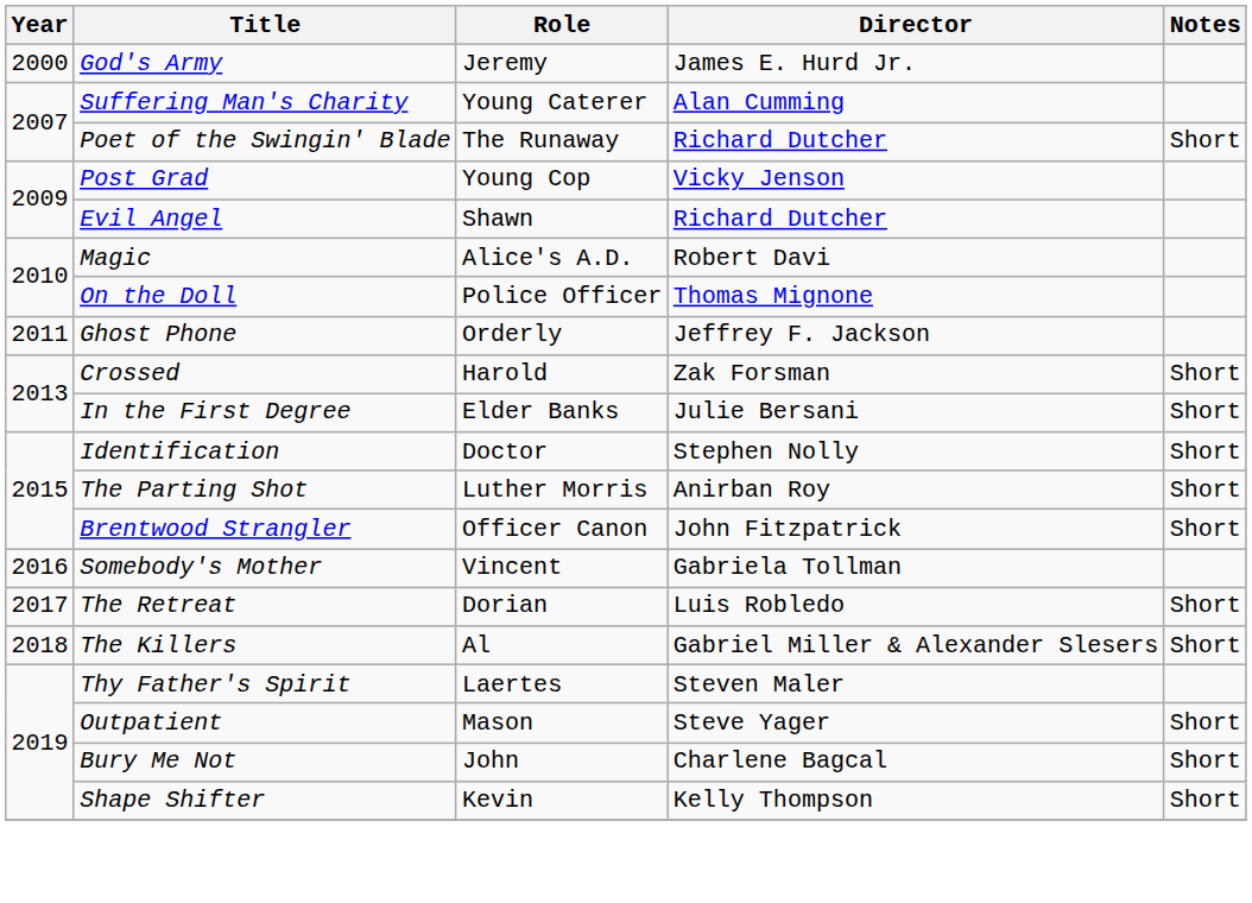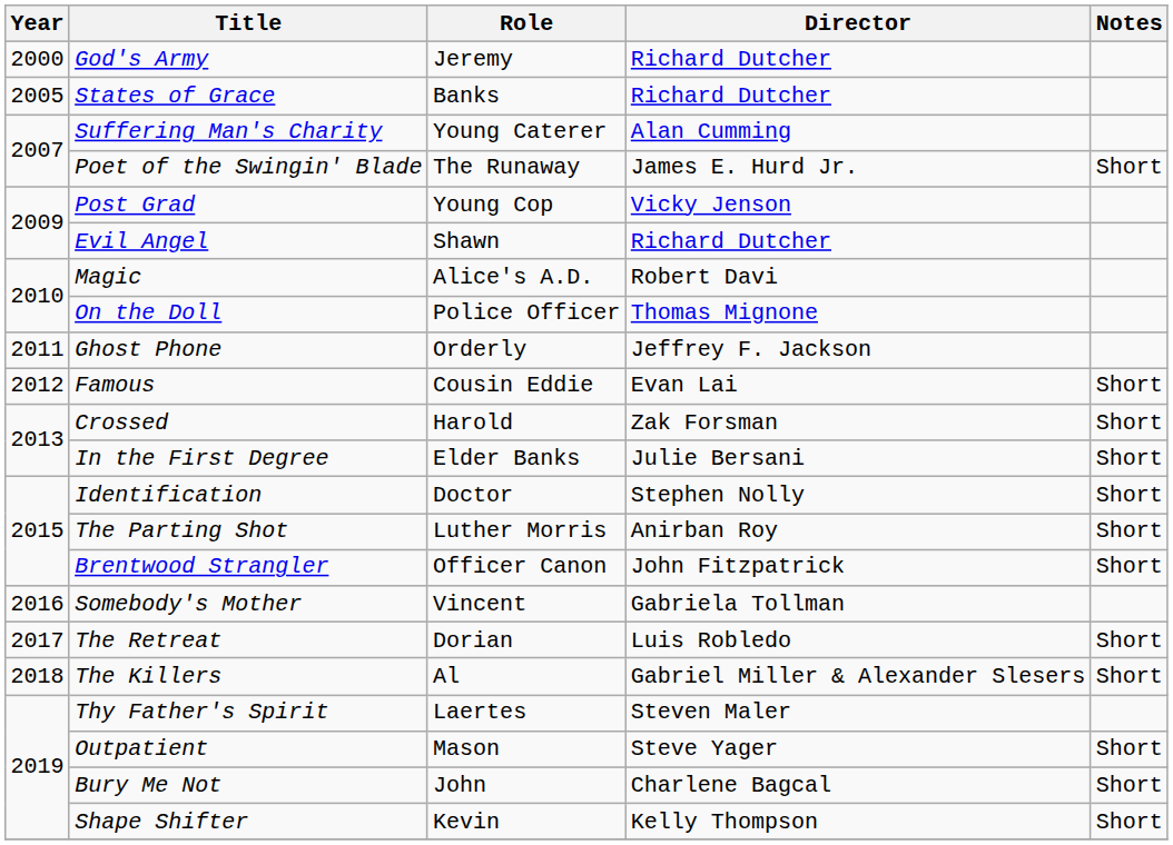 <table class="wikitable">
 <tr>
 <th>Year</th>
 <th>Title</th>
 <th>Role</th>
 <th>Director</th>
 <th>Notes</th>
 </tr>
 <tr>
 <td>2000</td>
 <td><em><a href='#'>God's Army</a></em></td>
 <td>Jeremy</td>
-<td>James E. Hurd Jr.</td>
+<td><a href='#'>Richard Dutcher</a></td>
+<td></td>
+</tr>
+<tr>
+<td>2005</td>
+<td><em><a href='#'>States of Grace</a></em></td>
+<td>Banks</td>
+<td><a href='#'>Richard Dutcher</a></td>
 <td></td>
 </tr>
 <tr>
 <td rowspan=2>2007</td>
 <td><em><a href='#'>Suffering Man's Charity</a></em></td>
 <td>Young Caterer</td>
 <td><a href='#'>Alan Cumming</a></td>
 <td></td>
 </tr>
 <tr>
 <td><em>Poet of the Swingin' Blade</em></td>
 <td>The Runaway</td>
-<td><a href='#'>Richard Dutcher</a></td>
+<td>James E. Hurd Jr.</td>
 <td>Short</td>
 </tr>
 <tr>
 <td rowspan=2>2009</td>
 <td><em><a href='#'>Post Grad</a></em></td>
 <td>Young Cop</td>
 <td><a href='#'>Vicky Jenson</a></td>
 <td></td>
 </tr>
 <tr>
 <td><em><a href='#'>Evil Angel</a></em></td>
 <td>Shawn</td>
 <td><a href='#'>Richard Dutcher</a></td>
 <td></td>
 </tr>
 <tr>
 <td rowspan=2>2010</td>
 <td><em>Magic</em></td>
 <td>Alice's A.D.</td>
 <td>Robert Davi</td>
 <td></td>
 </tr>
 <tr>
 <td><em><a href='#'>On the Doll</a></em></td>
 <td>Police Officer</td>
 <td><a href='#'>Thomas Mignone</a></td>
 <td></td>
 </tr>
 <tr>
 <td>2011</td>
 <td><em>Ghost Phone</em></td>
 <td>Orderly</td>
 <td>Jeffrey F. Jackson</td>
 <td></td>
+</tr>
+<tr>
+<td>2012</td>
+<td><em>Famous</em></td>
+<td>Cousin Eddie</td>
+<td>Evan Lai</td>
+<td>Short</td>
 </tr>
 <tr>
 <td rowspan=2>2013</td>
 <td><em>Crossed</em></td>
 <td>Harold</td>
 <td>Zak Forsman</td>
 <td>Short</td>
 </tr>
 <tr>
 <td><em>In the First Degree</em></td>
 <td>Elder Banks</td>
 <td>Julie Bersani</td>
 <td>Short</td>
 </tr>
 <tr>
 <td rowspan=3>2015</td>
 <td><em>Identification</em></td>
 <td>Doctor</td>
 <td>Stephen Nolly</td>
 <td>Short</td>
 </tr>
 <tr>
 <td><em>The Parting Shot</em></td>
 <td>Luther Morris</td>
 <td>Anirban Roy</td>
 <td>Short</td>
 </tr>
 <tr>
 <td><em><a href='#'>Brentwood Strangler</a></em></td>
 <td>Officer Canon</td>
 <td>John Fitzpatrick</td>
 <td>Short</td>
 </tr>
 <tr>
 <td>2016</td>
 <td><em>Somebody's Mother</em></td>
 <td>Vincent</td>
 <td>Gabriela Tollman</td>
 <td></td>
 </tr>
 <tr>
 <td>2017</td>
 <td><em>The Retreat</em></td>
 <td>Dorian</td>
 <td>Luis Robledo</td>
 <td>Short</td>
 </tr>
 <tr>
 <td>2018</td>
 <td><em>The Killers</em></td>
 <td>Al</td>
 <td>Gabriel Miller & Alexander Slesers</td>
 <td>Short</td>
 </tr>
 <tr>
 <td rowspan=4>2019</td>
 <td><em>Thy Father's Spirit</em></td>
 <td>Laertes</td>
 <td>Steven Maler</td>
 <td></td>
 </tr>
 <tr>
 <td><em>Outpatient</em></td>
 <td>Mason</td>
 <td>Steve Yager</td>
 <td>Short</td>
 </tr>
 <tr>
 <td><em>Bury Me Not</em></td>
 <td>John</td>
 <td>Charlene Bagcal</td>
 <td>Short</td>
 </tr>
 <tr>
 <td><em>Shape Shifter</em></td>
 <td>Kevin</td>
 <td>Kelly Thompson</td>
 <td>Short</td>
 </tr>
 <tr>
 </tr>
 </table>
